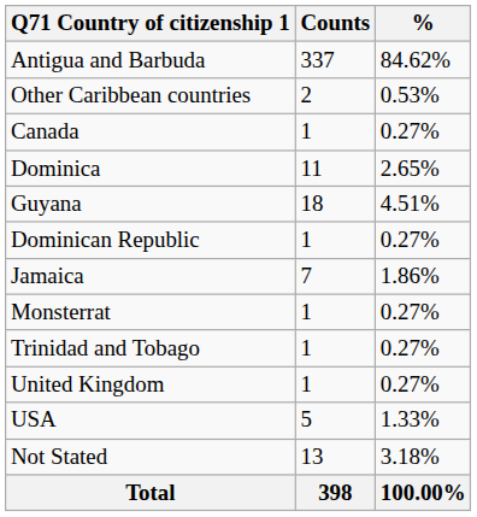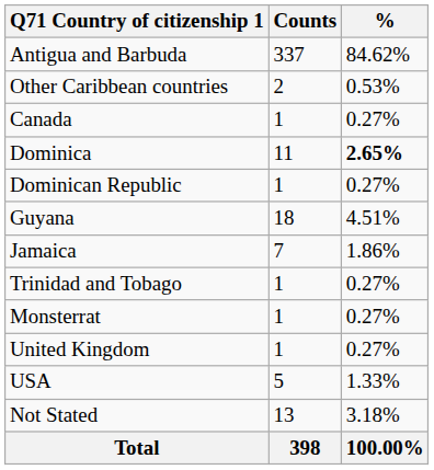 <table class="wikitable sortable">
 <tr>
 <th>Q71 Country of citizenship 1</th>
 <th>Counts</th>
 <th>%</th>
 </tr>
 <tr>
 <td>Antigua and Barbuda</td>
 <td>337</td>
 <td>84.62%</td>
 </tr>
 <tr>
 <td>Other Caribbean countries</td>
 <td>2</td>
 <td>0.53%</td>
 </tr>
 <tr>
 <td>Canada</td>
 <td>1</td>
 <td>0.27%</td>
 </tr>
 <tr>
 <td>Dominica</td>
 <td>11</td>
-<td>2.65%</td>
+<td><strong>2.65%</strong></td>
+</tr>
+<tr>
+<td>Dominican Republic</td>
+<td>1</td>
+<td>0.27%</td>
 </tr>
 <tr>
 <td>Guyana</td>
 <td>18</td>
 <td>4.51%</td>
 </tr>
 <tr>
-<td>Dominican Republic</td>
-<td>1</td>
-<td>0.27%</td>
-</tr>
-<tr>
 <td>Jamaica</td>
 <td>7</td>
 <td>1.86%</td>
 </tr>
 <tr>
-<td>Monsterrat</td>
+<td>Trinidad and Tobago</td>
 <td>1</td>
 <td>0.27%</td>
 </tr>
 <tr>
-<td>Trinidad and Tobago</td>
+<td>Monsterrat</td>
 <td>1</td>
 <td>0.27%</td>
 </tr>
 <tr>
 <td>United Kingdom</td>
 <td>1</td>
 <td>0.27%</td>
 </tr>
 <tr>
 <td>USA</td>
 <td>5</td>
 <td>1.33%</td>
 </tr>
 <tr>
 <td>Not Stated</td>
 <td>13</td>
 <td>3.18%</td>
 </tr>
 <tr>
 <th>Total</th>
 <th>398</th>
 <th>100.00%</th>
 </tr>
 </table>
